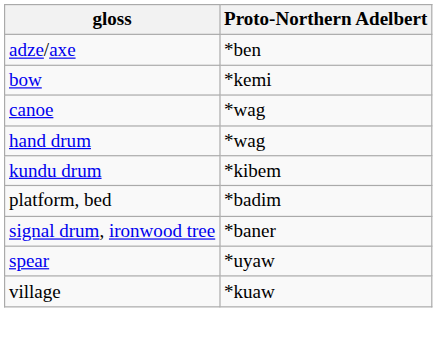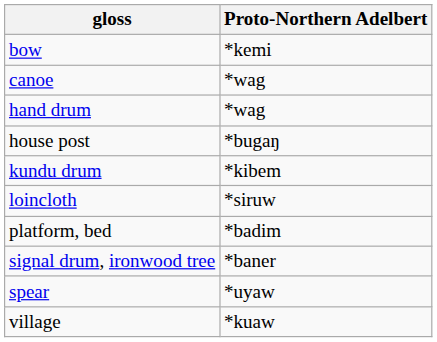 <table class="wikitable sortable">
 <tr>
 <th>gloss</th>
 <th>Proto-Northern Adelbert</th>
-</tr>
-<tr>
-<td><a href='#'>adze</a>/<a href='#'>axe</a></td>
-<td>*ben</td>
 </tr>
 <tr>
 <td><a href='#'>bow</a></td>
 <td>*kemi</td>
 </tr>
 <tr>
 <td><a href='#'>canoe</a></td>
 <td>*wag</td>
 </tr>
 <tr>
 <td><a href='#'>hand drum</a></td>
 <td>*wag</td>
 </tr>
 <tr>
+<td>house post</td>
+<td>*bugaŋ</td>
+</tr>
+<tr>
 <td><a href='#'>kundu drum</a></td>
 <td>*kibem</td>
+</tr>
+<tr>
+<td><a href='#'>loincloth</a></td>
+<td>*siruw</td>
 </tr>
 <tr>
 <td>platform, bed</td>
 <td>*badim</td>
 </tr>
 <tr>
 <td><a href='#'>signal drum</a>, <a href='#'>ironwood tree</a></td>
 <td>*baner</td>
 </tr>
 <tr>
 <td><a href='#'>spear</a></td>
 <td>*uyaw</td>
 </tr>
 <tr>
 <td>village</td>
 <td>*kuaw</td>
 </tr>
 </table>
